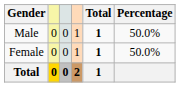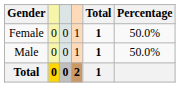 <table class=wikitable style="font-size:85%; float:right; text-align:center">
 <tr>
 <th>Gender</th>
 <td bgcolor=F7F6A8></td>
 <td bgcolor=DCE5E5></td>
 <td bgcolor=FFDAB9></td>
 <th>Total</th>
 <th>Percentage</th>
 </tr>
 <tr>
-<td>Male</td>
+<td>Female</td>
 <td bgcolor=F7F6A8>0</td>
 <td bgcolor=DCE5E5>0</td>
 <td bgcolor=FFDAB9>1</td>
 <td><strong>1</strong></td>
 <td>50.0%</td>
 </tr>
 <tr>
-<td>Female</td>
+<td>Male</td>
 <td bgcolor=F7F6A8>0</td>
 <td bgcolor=DCE5E5>0</td>
 <td bgcolor=FFDAB9>1</td>
 <td><strong>1</strong></td>
 <td>50.0%</td>
 </tr>
 <tr>
 <th>Total</th>
 <th style=background:gold>0</th>
 <th style=background:silver>0</th>
 <th style=background:#c96>2</th>
 <th>1</th>
 <th></th>
 </tr>
 </table>
